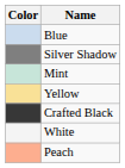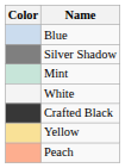 <table class="wikitable">
 <tr>
 <th>Color</th>
 <th>Name</th>
 </tr>
 <tr>
 <td bgcolor="#cbdcee"></td>
 <td>Blue</td>
 </tr>
 <tr>
 <td bgcolor="#7f7f7f"></td>
 <td>Silver Shadow</td>
 </tr>
 <tr>
 <td bgcolor="#c7e5d9"></td>
 <td>Mint</td>
 </tr>
 <tr>
-<td bgcolor="#f9e197"></td>
-<td>Yellow</td>
+<td bgcolor="#f4f4f4"></td>
+<td>White</td>
 </tr>
 <tr>
 <td bgcolor="#373737"></td>
 <td>Crafted Black</td>
 </tr>
 <tr>
-<td bgcolor="#f4f4f4"></td>
-<td>White</td>
+<td bgcolor="#f9e197"></td>
+<td>Yellow</td>
 </tr>
 <tr>
 <td bgcolor="#fdae8f"></td>
 <td>Peach</td>
 </tr>
 </table>
